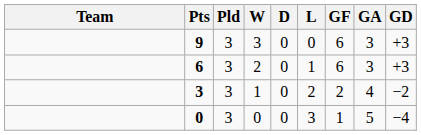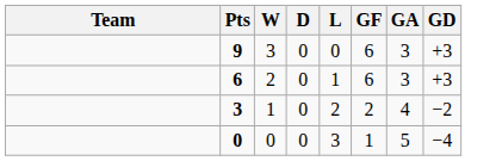 <table class="wikitable" style="text-align:center;">
 <tr>
 <th width=175>Team</th>
 <th width=20 abbr="Points">Pts</th>
-<th width=20 abbr="Played">Pld</th>
 <th width=20 abbr="Won">W</th>
 <th width=20 abbr="Drawn">D</th>
 <th width=20 abbr="Lost">L</th>
 <th width=20 abbr="Goals for">GF</th>
 <th width=20 abbr="Goals against">GA</th>
 <th width=20 abbr="Goal difference">GD</th>
 </tr>
 <tr>
 <td style="text-align:left;"></td>
 <td><strong>9</strong></td>
 <td>3</td>
-<td>3</td>
 <td>0</td>
 <td>0</td>
 <td>6</td>
 <td>3</td>
 <td>+3</td>
 </tr>
 <tr>
 <td style="text-align:left;"></td>
 <td><strong>6</strong></td>
-<td>3</td>
 <td>2</td>
 <td>0</td>
 <td>1</td>
 <td>6</td>
 <td>3</td>
 <td>+3</td>
 </tr>
 <tr>
 <td style="text-align:left;"></td>
 <td><strong>3</strong></td>
-<td>3</td>
 <td>1</td>
 <td>0</td>
 <td>2</td>
 <td>2</td>
 <td>4</td>
 <td>−2</td>
 </tr>
 <tr>
 <td style="text-align:left;"></td>
 <td><strong>0</strong></td>
-<td>3</td>
 <td>0</td>
 <td>0</td>
 <td>3</td>
 <td>1</td>
 <td>5</td>
 <td>−4</td>
 </tr>
 </table>
